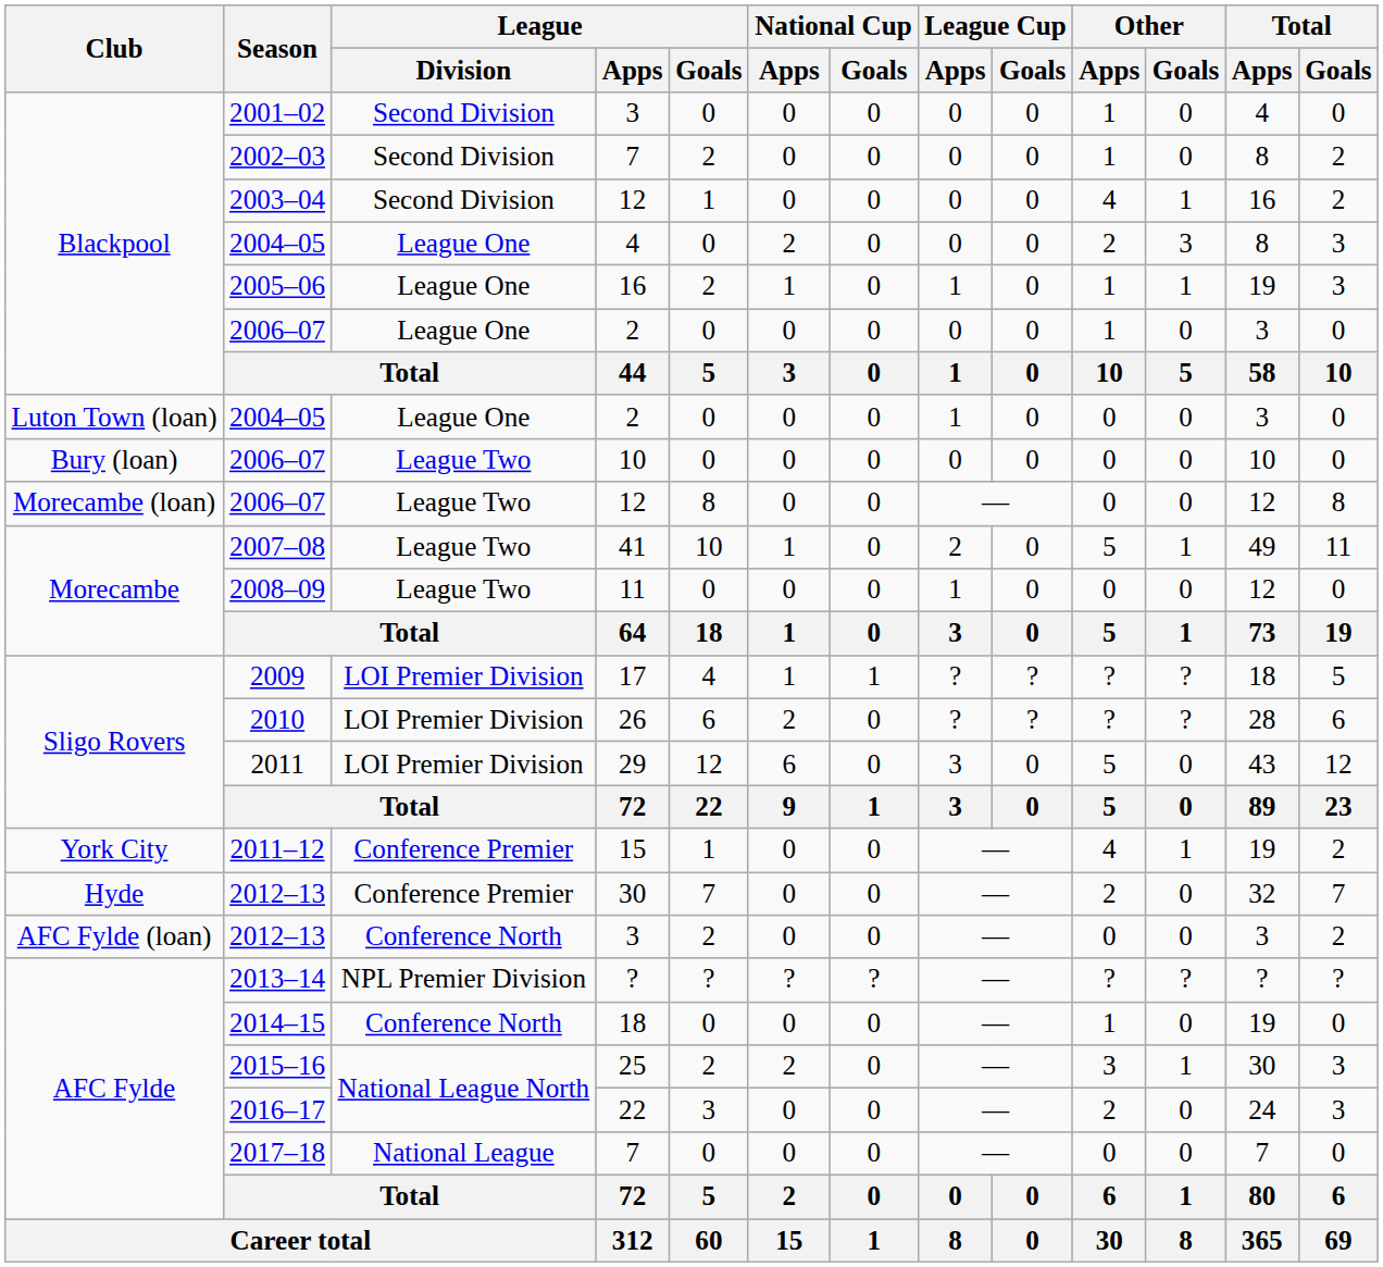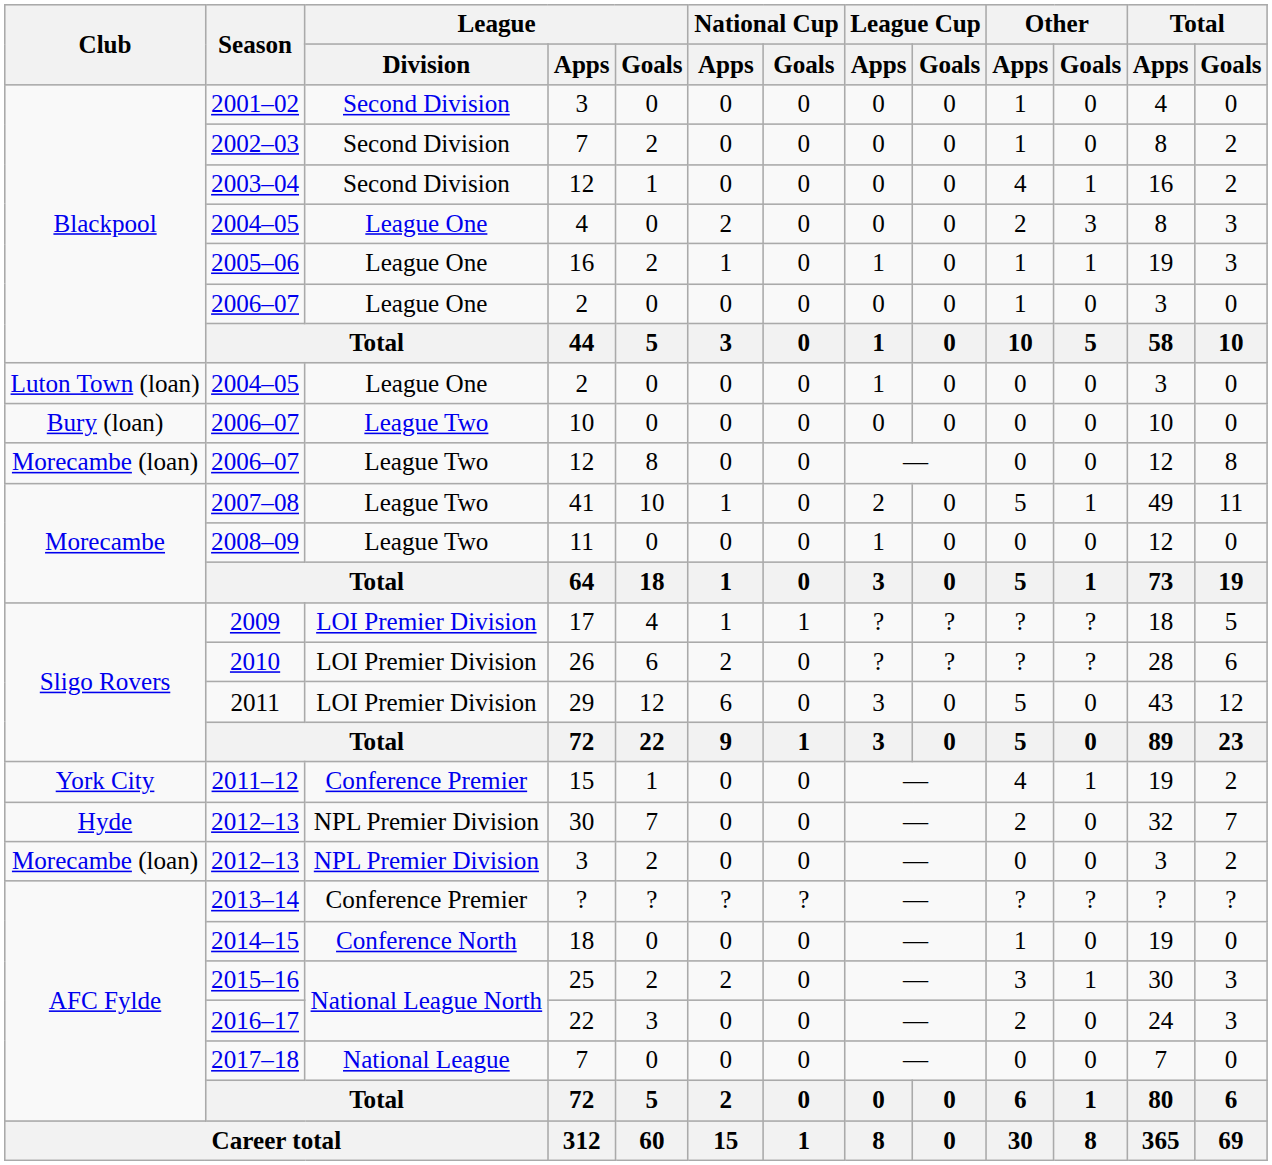 <table class="wikitable" style="text-align: center">
 <tr>
 <th rowspan="2">Club</th>
 <th rowspan="2">Season</th>
 <th colspan="3">League</th>
 <th colspan="2">National Cup</th>
 <th colspan="2">League Cup</th>
 <th colspan="2">Other</th>
 <th colspan="2">Total</th>
 </tr>
 <tr>
 <th>Division</th>
 <th>Apps</th>
 <th>Goals</th>
 <th>Apps</th>
 <th>Goals</th>
 <th>Apps</th>
 <th>Goals</th>
 <th>Apps</th>
 <th>Goals</th>
 <th>Apps</th>
 <th>Goals</th>
 </tr>
 <tr>
 <td rowspan="7"><a href='#'>Blackpool</a></td>
 <td><a href='#'>2001–02</a></td>
 <td><a href='#'>Second Division</a></td>
 <td>3</td>
 <td>0</td>
 <td>0</td>
 <td>0</td>
 <td>0</td>
 <td>0</td>
 <td>1</td>
 <td>0</td>
 <td>4</td>
 <td>0</td>
 </tr>
 <tr>
 <td><a href='#'>2002–03</a></td>
 <td>Second Division</td>
 <td>7</td>
 <td>2</td>
 <td>0</td>
 <td>0</td>
 <td>0</td>
 <td>0</td>
 <td>1</td>
 <td>0</td>
 <td>8</td>
 <td>2</td>
 </tr>
 <tr>
 <td><a href='#'>2003–04</a></td>
 <td>Second Division</td>
 <td>12</td>
 <td>1</td>
 <td>0</td>
 <td>0</td>
 <td>0</td>
 <td>0</td>
 <td>4</td>
 <td>1</td>
 <td>16</td>
 <td>2</td>
 </tr>
 <tr>
 <td><a href='#'>2004–05</a></td>
 <td><a href='#'>League One</a></td>
 <td>4</td>
 <td>0</td>
 <td>2</td>
 <td>0</td>
 <td>0</td>
 <td>0</td>
 <td>2</td>
 <td>3</td>
 <td>8</td>
 <td>3</td>
 </tr>
 <tr>
 <td><a href='#'>2005–06</a></td>
 <td>League One</td>
 <td>16</td>
 <td>2</td>
 <td>1</td>
 <td>0</td>
 <td>1</td>
 <td>0</td>
 <td>1</td>
 <td>1</td>
 <td>19</td>
 <td>3</td>
 </tr>
 <tr>
 <td><a href='#'>2006–07</a></td>
 <td>League One</td>
 <td>2</td>
 <td>0</td>
 <td>0</td>
 <td>0</td>
 <td>0</td>
 <td>0</td>
 <td>1</td>
 <td>0</td>
 <td>3</td>
 <td>0</td>
 </tr>
 <tr>
 <th colspan="2">Total</th>
 <th>44</th>
 <th>5</th>
 <th>3</th>
 <th>0</th>
 <th>1</th>
 <th>0</th>
 <th>10</th>
 <th>5</th>
 <th>58</th>
 <th>10</th>
 </tr>
 <tr>
 <td><a href='#'>Luton Town</a> (loan)</td>
 <td><a href='#'>2004–05</a></td>
 <td>League One</td>
 <td>2</td>
 <td>0</td>
 <td>0</td>
 <td>0</td>
 <td>1</td>
 <td>0</td>
 <td>0</td>
 <td>0</td>
 <td>3</td>
 <td>0</td>
 </tr>
 <tr>
 <td><a href='#'>Bury</a> (loan)</td>
 <td><a href='#'>2006–07</a></td>
 <td><a href='#'>League Two</a></td>
 <td>10</td>
 <td>0</td>
 <td>0</td>
 <td>0</td>
 <td>0</td>
 <td>0</td>
 <td>0</td>
 <td>0</td>
 <td>10</td>
 <td>0</td>
 </tr>
 <tr>
 <td><a href='#'>Morecambe</a> (loan)</td>
 <td><a href='#'>2006–07</a></td>
 <td>League Two</td>
 <td>12</td>
 <td>8</td>
 <td>0</td>
 <td>0</td>
 <td colspan="2">—</td>
 <td>0</td>
 <td>0</td>
 <td>12</td>
 <td>8</td>
 </tr>
 <tr>
 <td rowspan="3"><a href='#'>Morecambe</a></td>
 <td><a href='#'>2007–08</a></td>
 <td>League Two</td>
 <td>41</td>
 <td>10</td>
 <td>1</td>
 <td>0</td>
 <td>2</td>
 <td>0</td>
 <td>5</td>
 <td>1</td>
 <td>49</td>
 <td>11</td>
 </tr>
 <tr>
 <td><a href='#'>2008–09</a></td>
 <td>League Two</td>
 <td>11</td>
 <td>0</td>
 <td>0</td>
 <td>0</td>
 <td>1</td>
 <td>0</td>
 <td>0</td>
 <td>0</td>
 <td>12</td>
 <td>0</td>
 </tr>
 <tr>
 <th colspan="2">Total</th>
 <th>64</th>
 <th>18</th>
 <th>1</th>
 <th>0</th>
 <th>3</th>
 <th>0</th>
 <th>5</th>
 <th>1</th>
 <th>73</th>
 <th>19</th>
 </tr>
 <tr>
 <td rowspan="4"><a href='#'>Sligo Rovers</a></td>
 <td><a href='#'>2009</a></td>
 <td><a href='#'>LOI Premier Division</a></td>
 <td>17</td>
 <td>4</td>
 <td>1</td>
 <td>1</td>
 <td>?</td>
 <td>?</td>
 <td>?</td>
 <td>?</td>
 <td>18</td>
 <td>5</td>
 </tr>
 <tr>
 <td><a href='#'>2010</a></td>
 <td>LOI Premier Division</td>
 <td>26</td>
 <td>6</td>
 <td>2</td>
 <td>0</td>
 <td>?</td>
 <td>?</td>
 <td>?</td>
 <td>?</td>
 <td>28</td>
 <td>6</td>
 </tr>
 <tr>
 <td>2011</td>
 <td>LOI Premier Division</td>
 <td>29</td>
 <td>12</td>
 <td>6</td>
 <td>0</td>
 <td>3</td>
 <td>0</td>
 <td>5</td>
 <td>0</td>
 <td>43</td>
 <td>12</td>
 </tr>
 <tr>
 <th colspan="2">Total</th>
 <th>72</th>
 <th>22</th>
 <th>9</th>
 <th>1</th>
 <th>3</th>
 <th>0</th>
 <th>5</th>
 <th>0</th>
 <th>89</th>
 <th>23</th>
 </tr>
 <tr>
 <td><a href='#'>York City</a></td>
 <td><a href='#'>2011–12</a></td>
 <td><a href='#'>Conference Premier</a></td>
 <td>15</td>
 <td>1</td>
 <td>0</td>
 <td>0</td>
 <td colspan="2">—</td>
 <td>4</td>
 <td>1</td>
 <td>19</td>
 <td>2</td>
 </tr>
 <tr>
 <td><a href='#'>Hyde</a></td>
 <td><a href='#'>2012–13</a></td>
-<td>Conference Premier</td>
+<td>NPL Premier Division</td>
 <td>30</td>
 <td>7</td>
 <td>0</td>
 <td>0</td>
 <td colspan="2">—</td>
 <td>2</td>
 <td>0</td>
 <td>32</td>
 <td>7</td>
 </tr>
 <tr>
-<td><a href='#'>AFC Fylde</a> (loan)</td>
+<td><a href='#'>Morecambe</a> (loan)</td>
 <td><a href='#'>2012–13</a></td>
-<td><a href='#'>Conference North</a></td>
+<td><a href='#'>NPL Premier Division</a></td>
 <td>3</td>
 <td>2</td>
 <td>0</td>
 <td>0</td>
 <td colspan="2">—</td>
 <td>0</td>
 <td>0</td>
 <td>3</td>
 <td>2</td>
 </tr>
 <tr>
 <td rowspan="6"><a href='#'>AFC Fylde</a></td>
 <td><a href='#'>2013–14</a></td>
-<td>NPL Premier Division</td>
+<td>Conference Premier</td>
 <td>?</td>
 <td>?</td>
 <td>?</td>
 <td>?</td>
 <td colspan="2">—</td>
 <td>?</td>
 <td>?</td>
 <td>?</td>
 <td>?</td>
 </tr>
 <tr>
 <td><a href='#'>2014–15</a></td>
 <td><a href='#'>Conference North</a></td>
 <td>18</td>
 <td>0</td>
 <td>0</td>
 <td>0</td>
 <td colspan="2">—</td>
 <td>1</td>
 <td>0</td>
 <td>19</td>
 <td>0</td>
 </tr>
 <tr>
 <td><a href='#'>2015–16</a></td>
 <td rowspan="2"><a href='#'>National League North</a></td>
 <td>25</td>
 <td>2</td>
 <td>2</td>
 <td>0</td>
 <td colspan="2">—</td>
 <td>3</td>
 <td>1</td>
 <td>30</td>
 <td>3</td>
 </tr>
 <tr>
 <td><a href='#'>2016–17</a></td>
 <td>22</td>
 <td>3</td>
 <td>0</td>
 <td>0</td>
 <td colspan="2">—</td>
 <td>2</td>
 <td>0</td>
 <td>24</td>
 <td>3</td>
 </tr>
 <tr>
 <td><a href='#'>2017–18</a></td>
 <td><a href='#'>National League</a></td>
 <td>7</td>
 <td>0</td>
 <td>0</td>
 <td>0</td>
 <td colspan="2">—</td>
 <td>0</td>
 <td>0</td>
 <td>7</td>
 <td>0</td>
 </tr>
 <tr>
 <th colspan="2">Total</th>
 <th>72</th>
 <th>5</th>
 <th>2</th>
 <th>0</th>
 <th>0</th>
 <th>0</th>
 <th>6</th>
 <th>1</th>
 <th>80</th>
 <th>6</th>
 </tr>
 <tr>
 <th colspan="3">Career total</th>
 <th>312</th>
 <th>60</th>
 <th>15</th>
 <th>1</th>
 <th>8</th>
 <th>0</th>
 <th>30</th>
 <th>8</th>
 <th>365</th>
 <th>69</th>
 </tr>
 </table>
